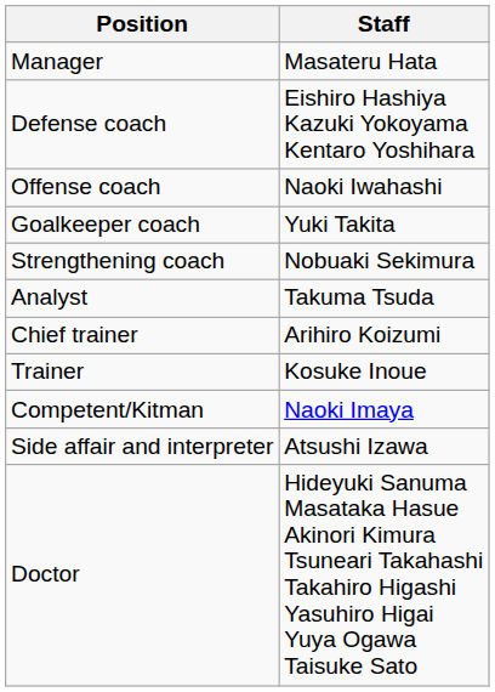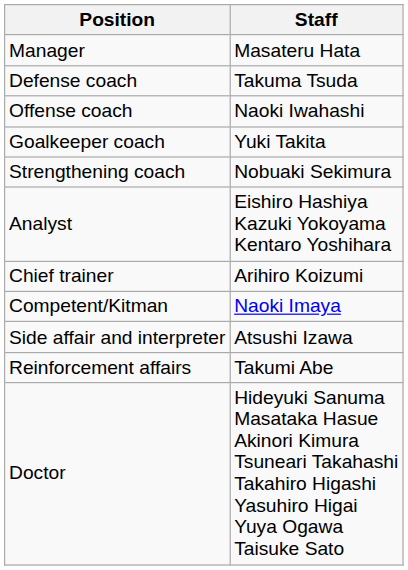 <table class="wikitable">
 <tr>
 <th>Position</th>
 <th>Staff</th>
 </tr>
 <tr>
 <td>Manager</td>
 <td> Masateru Hata</td>
 </tr>
 <tr>
 <td>Defense coach</td>
-<td> Eishiro Hashiya <br>  Kazuki Yokoyama <br>  Kentaro Yoshihara</td>
+<td> Takuma Tsuda</td>
 </tr>
 <tr>
 <td>Offense coach</td>
 <td> Naoki Iwahashi</td>
 </tr>
 <tr>
 <td>Goalkeeper coach</td>
 <td> Yuki Takita</td>
 </tr>
 <tr>
 <td>Strengthening coach</td>
 <td> Nobuaki Sekimura</td>
 </tr>
 <tr>
 <td>Analyst</td>
-<td> Takuma Tsuda</td>
+<td> Eishiro Hashiya <br>  Kazuki Yokoyama <br>  Kentaro Yoshihara</td>
 </tr>
 <tr>
 <td>Chief trainer</td>
 <td> Arihiro Koizumi</td>
-</tr>
-<tr>
-<td>Trainer</td>
-<td> Kosuke Inoue</td>
 </tr>
 <tr>
 <td>Competent/Kitman</td>
 <td> <a href='#'>Naoki Imaya</a></td>
 </tr>
 <tr>
 <td>Side affair and interpreter</td>
 <td> Atsushi Izawa</td>
 </tr>
 <tr>
+<td>Reinforcement affairs</td>
+<td> Takumi Abe</td>
+</tr>
+<tr>
 <td>Doctor</td>
 <td> Hideyuki Sanuma <br>  Masataka Hasue <br>  Akinori Kimura <br>  Tsuneari Takahashi <br>  Takahiro Higashi <br>  Yasuhiro Higai <br>  Yuya Ogawa <br>  Taisuke Sato</td>
 </tr>
 </table>
